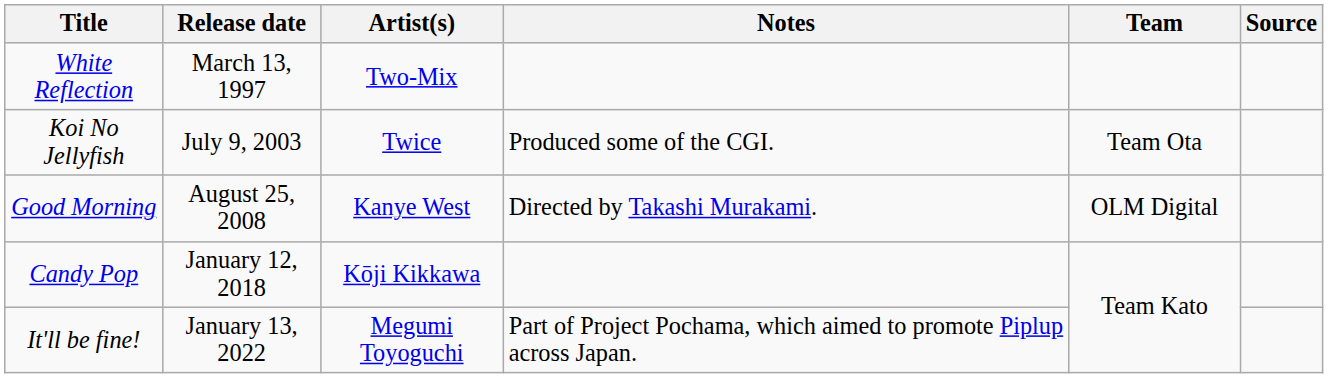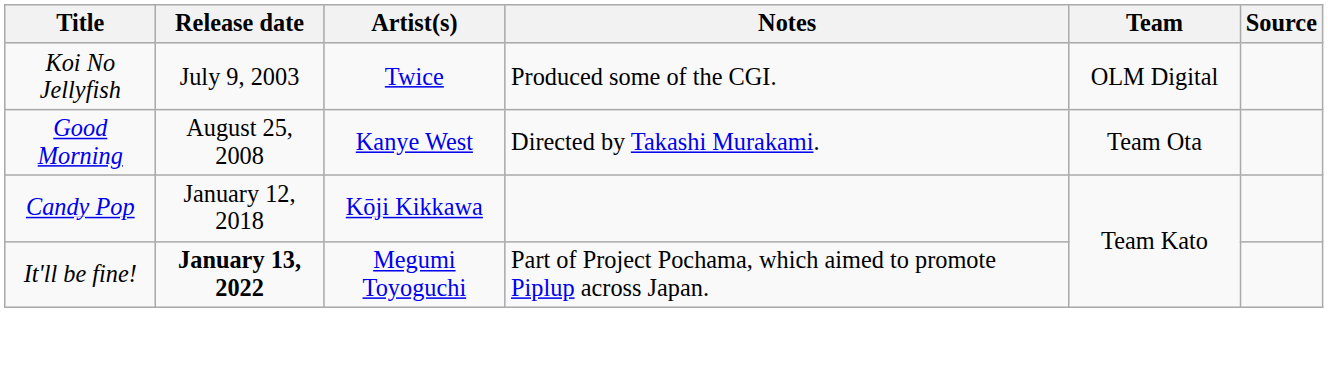 <table class="wikitable sortable" style="text-align:center; margin=auto; ">
 <tr>
 <th scope="col">Title</th>
 <th scope="col">Release date</th>
 <th scope="col">Artist(s)</th>
 <th scope="col" class="unsortable">Notes</th>
 <th ! style="width: 13%;">Team</th>
 <th>Source</th>
 </tr>
 <tr>
-<td><em><a href='#'>White Reflection</a></em></td>
-<td>March 13, 1997</td>
-<td><a href='#'>Two-Mix</a></td>
-<td></td>
-<td></td>
-<td></td>
-</tr>
-<tr>
 <td><em>Koi No Jellyfish</em></td>
 <td>July 9, 2003</td>
 <td><a href='#'>Twice</a></td>
 <td style="text-align:left;">Produced some of the CGI.</td>
-<td>Team Ota</td>
+<td>OLM Digital</td>
 <td></td>
 </tr>
 <tr>
 <td><em><a href='#'>Good Morning</a></em></td>
 <td>August 25, 2008</td>
 <td><a href='#'>Kanye West</a></td>
 <td style="text-align:left;">Directed by <a href='#'>Takashi Murakami</a>.</td>
-<td>OLM Digital</td>
+<td>Team Ota</td>
 <td></td>
 </tr>
 <tr>
 <td><em><a href='#'>Candy Pop</a></em></td>
 <td>January 12, 2018</td>
 <td><a href='#'>Kōji Kikkawa</a></td>
 <td></td>
 <td rowspan="2">Team Kato</td>
 <td></td>
 </tr>
 <tr>
 <td><em>It'll be fine!</em></td>
-<td>January 13, 2022</td>
+<td><strong>January 13, 2022</strong></td>
 <td><a href='#'>Megumi Toyoguchi</a></td>
 <td style="text-align:left;">Part of Project Pochama, which aimed to promote <a href='#'>Piplup</a> across Japan.</td>
 <td></td>
 </tr>
 </table>
